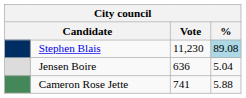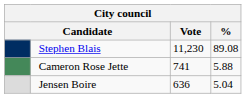 <table class="wikitable">
 <tr>
 <th colspan="4">City council</th>
 </tr>
 <tr>
 <th bgcolor="#DDDDFF" width="230px" colspan="2">Candidate</th>
 <th bgcolor="#DDDDFF" width="50px">Vote</th>
 <th bgcolor="#DDDDFF" width="30px">%</th>
 </tr>
 <tr>
 <td bgcolor=#002D62 width="30px"> </td>
 <td>  <a href='#'>Stephen Blais</a></td>
 <td>11,230</td>
-<td style="background: lightblue;">89.08</td>
+<td>89.08</td>
+</tr>
+<tr>
+<td bgcolor=#448859 width="30px"> </td>
+<td>  Cameron Rose Jette</td>
+<td>741</td>
+<td>5.88</td>
 </tr>
 <tr>
 <td bgcolor=#DCDCDC width="30px"> </td>
 <td>  Jensen Boire</td>
 <td>636</td>
 <td>5.04</td>
 </tr>
-<tr>
-<td bgcolor=#448859 width="30px"> </td>
-<td>  Cameron Rose Jette</td>
-<td>741</td>
-<td>5.88</td>
-</tr>
 </table>
